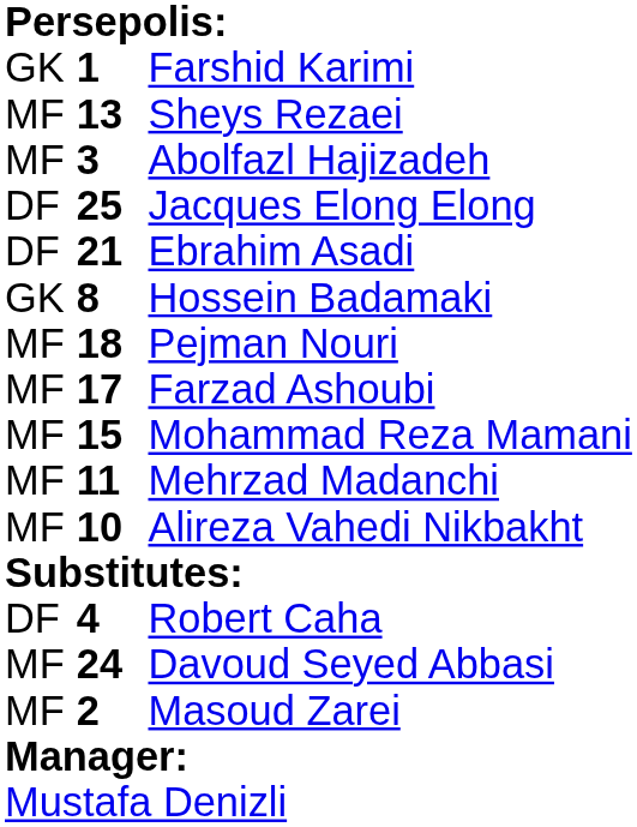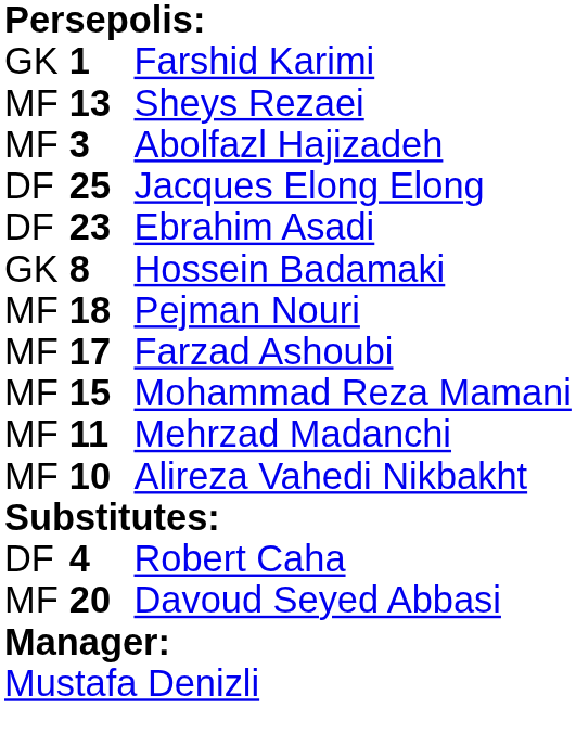 <table style="font-size: 90%" cellspacing="0" cellpadding="0">
 <tr>
 <td colspan="4"><strong>Persepolis:</strong></td>
 </tr>
 <tr>
 <th width=25></th>
 <th width=25></th>
 </tr>
 <tr>
 <td>GK</td>
 <td><strong>1</strong></td>
 <td> <a href='#'>Farshid Karimi</a></td>
 </tr>
 <tr>
 <td>MF</td>
 <td><strong>13</strong></td>
 <td> <a href='#'>Sheys Rezaei</a></td>
 <td></td>
 <td></td>
 </tr>
 <tr>
 <td>MF</td>
 <td><strong>3</strong></td>
 <td> <a href='#'>Abolfazl Hajizadeh</a></td>
 </tr>
 <tr>
 <td>DF</td>
 <td><strong>25</strong></td>
 <td> <a href='#'>Jacques Elong Elong</a></td>
 <td></td>
 <td></td>
 <td></td>
 </tr>
 <tr>
 <td>DF</td>
-<td><strong>21</strong></td>
+<td><strong>23</strong></td>
 <td> <a href='#'>Ebrahim Asadi</a></td>
 <td></td>
 <td></td>
 <td></td>
 </tr>
 <tr>
 <td>GK</td>
 <td><strong>8</strong></td>
 <td> <a href='#'>Hossein Badamaki</a></td>
 </tr>
 <tr>
 <td>MF</td>
 <td><strong>18</strong></td>
 <td> <a href='#'>Pejman Nouri</a></td>
 </tr>
 <tr>
 <td>MF</td>
 <td><strong>17</strong></td>
 <td> <a href='#'>Farzad Ashoubi</a></td>
 </tr>
 <tr>
 <td>MF</td>
 <td><strong>15</strong></td>
 <td> <a href='#'>Mohammad Reza Mamani</a></td>
 <td></td>
 <td></td>
 <td></td>
 </tr>
 <tr>
 <td>MF</td>
 <td><strong>11</strong></td>
 <td> <a href='#'>Mehrzad Madanchi</a></td>
 <td></td>
 <td></td>
 <td></td>
 </tr>
 <tr>
 <td>MF</td>
 <td><strong>10</strong></td>
 <td> <a href='#'>Alireza Vahedi Nikbakht</a></td>
 <td></td>
 </tr>
 <tr>
 <td colspan=3><strong>Substitutes:</strong></td>
 </tr>
 <tr>
 <td>DF</td>
 <td><strong>4</strong></td>
 <td> <a href='#'>Robert Caha</a></td>
 <td></td>
 <td></td>
 <td></td>
 </tr>
 <tr>
 <td>MF</td>
-<td><strong>24</strong></td>
+<td><strong>20</strong></td>
 <td> <a href='#'>Davoud Seyed Abbasi</a></td>
-<td></td>
-<td></td>
-<td></td>
-</tr>
-<tr>
-<td>MF</td>
-<td><strong>2</strong></td>
-<td> <a href='#'>Masoud Zarei</a></td>
 <td></td>
 <td></td>
 <td></td>
 </tr>
 <tr>
 <td colspan=3><strong>Manager:</strong></td>
 </tr>
 <tr>
 <td colspan=4> <a href='#'>Mustafa Denizli</a></td>
 </tr>
 </table>
